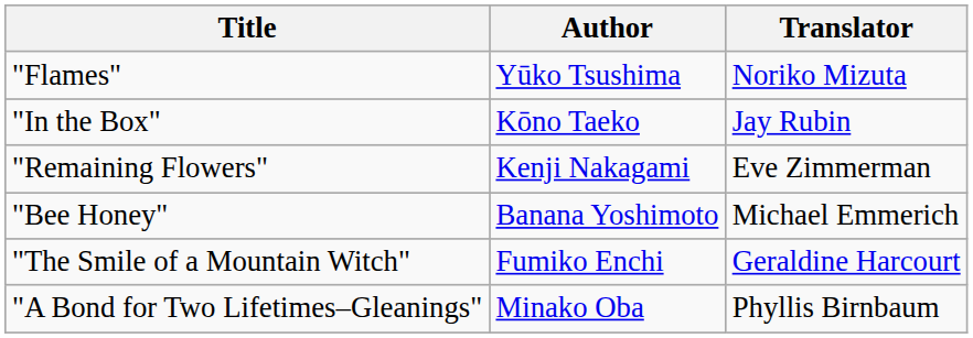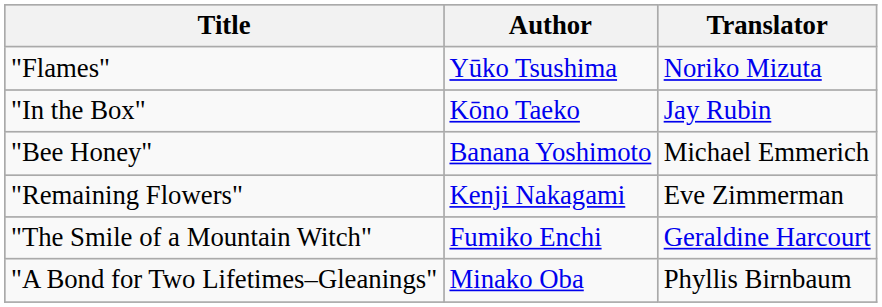 <table class="wikitable">
 <tr>
 <th>Title</th>
 <th>Author</th>
 <th>Translator</th>
 </tr>
 <tr>
 <td>"Flames"</td>
 <td><a href='#'>Yūko Tsushima</a></td>
 <td><a href='#'>Noriko Mizuta</a></td>
 </tr>
 <tr>
 <td>"In the Box"</td>
 <td><a href='#'>Kōno Taeko</a></td>
 <td><a href='#'>Jay Rubin</a></td>
 </tr>
 <tr>
+<td>"Bee Honey"</td>
+<td><a href='#'>Banana Yoshimoto</a></td>
+<td>Michael Emmerich</td>
+</tr>
+<tr>
 <td>"Remaining Flowers"</td>
 <td><a href='#'>Kenji Nakagami</a></td>
 <td>Eve Zimmerman</td>
-</tr>
-<tr>
-<td>"Bee Honey"</td>
-<td><a href='#'>Banana Yoshimoto</a></td>
-<td>Michael Emmerich</td>
 </tr>
 <tr>
 <td>"The Smile of a Mountain Witch"</td>
 <td><a href='#'>Fumiko Enchi</a></td>
 <td><a href='#'>Geraldine Harcourt</a></td>
 </tr>
 <tr>
 <td>"A Bond for Two Lifetimes–Gleanings"</td>
 <td><a href='#'>Minako Oba</a></td>
 <td>Phyllis Birnbaum</td>
 </tr>
 </table>
